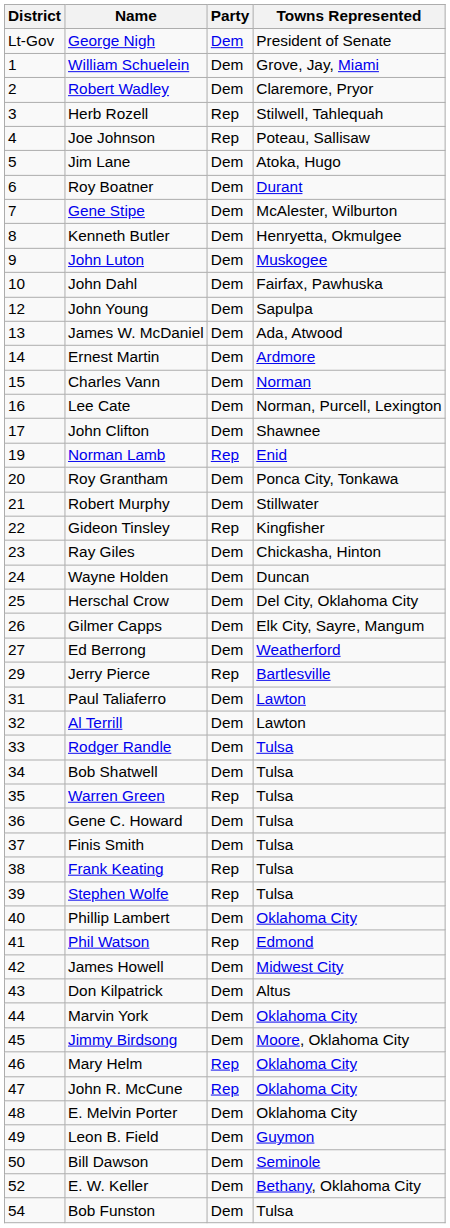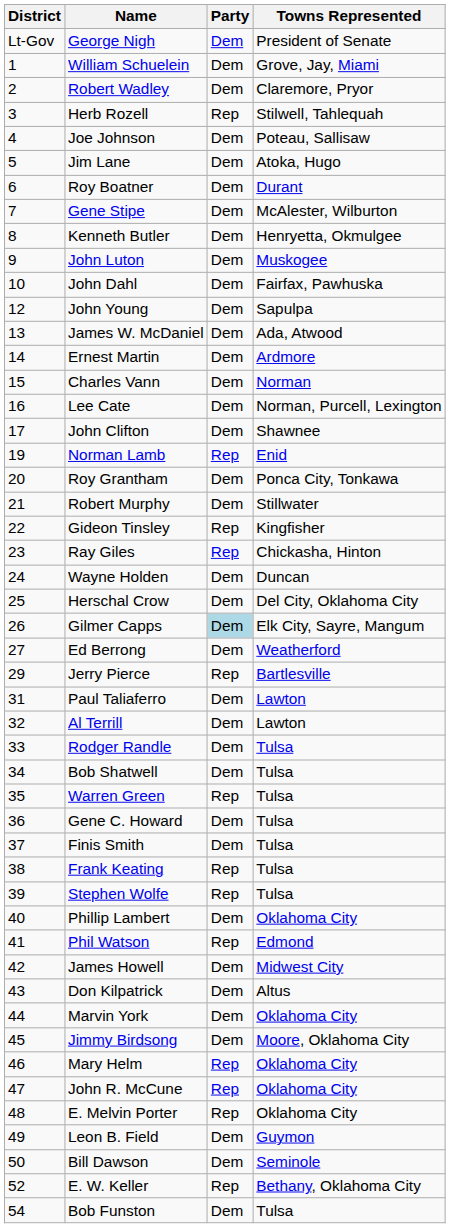 <table class="wikitable sortable">
 <tr>
 <th>District</th>
 <th>Name</th>
 <th>Party</th>
 <th>Towns Represented</th>
 </tr>
 <tr>
 <td>Lt-Gov</td>
 <td><a href='#'>George Nigh</a></td>
 <td><a href='#'>Dem</a></td>
 <td>President of Senate</td>
 </tr>
 <tr>
 <td>1</td>
 <td><a href='#'>William Schuelein</a></td>
 <td>Dem</td>
 <td>Grove, Jay, <a href='#'>Miami</a></td>
 </tr>
 <tr>
 <td>2</td>
 <td><a href='#'>Robert Wadley</a></td>
 <td>Dem</td>
 <td>Claremore, Pryor</td>
 </tr>
 <tr>
 <td>3</td>
 <td>Herb Rozell</td>
 <td>Rep</td>
 <td>Stilwell, Tahlequah</td>
 </tr>
 <tr>
 <td>4</td>
 <td>Joe Johnson</td>
-<td>Rep</td>
+<td>Dem</td>
 <td>Poteau, Sallisaw</td>
 </tr>
 <tr>
 <td>5</td>
 <td>Jim Lane</td>
 <td>Dem</td>
 <td>Atoka, Hugo</td>
 </tr>
 <tr>
 <td>6</td>
 <td>Roy Boatner</td>
 <td>Dem</td>
 <td><a href='#'>Durant</a></td>
 </tr>
 <tr>
 <td>7</td>
 <td><a href='#'>Gene Stipe</a></td>
 <td>Dem</td>
 <td>McAlester, Wilburton</td>
 </tr>
 <tr>
 <td>8</td>
 <td>Kenneth Butler</td>
 <td>Dem</td>
 <td>Henryetta, Okmulgee</td>
 </tr>
 <tr>
 <td>9</td>
 <td><a href='#'>John Luton</a></td>
 <td>Dem</td>
 <td><a href='#'>Muskogee</a></td>
 </tr>
 <tr>
 <td>10</td>
 <td>John Dahl</td>
 <td>Dem</td>
 <td>Fairfax, Pawhuska</td>
 </tr>
 <tr>
 <td>12</td>
 <td>John Young</td>
 <td>Dem</td>
 <td>Sapulpa</td>
 </tr>
 <tr>
 <td>13</td>
 <td>James W. McDaniel</td>
 <td>Dem</td>
 <td>Ada, Atwood</td>
 </tr>
 <tr>
 <td>14</td>
 <td>Ernest Martin</td>
 <td>Dem</td>
 <td><a href='#'>Ardmore</a></td>
 </tr>
 <tr>
 <td>15</td>
 <td>Charles Vann</td>
 <td>Dem</td>
 <td><a href='#'>Norman</a></td>
 </tr>
 <tr>
 <td>16</td>
 <td>Lee Cate</td>
 <td>Dem</td>
 <td>Norman, Purcell, Lexington</td>
 </tr>
 <tr>
 <td>17</td>
 <td>John Clifton</td>
 <td>Dem</td>
 <td>Shawnee</td>
 </tr>
 <tr>
 <td>19</td>
 <td><a href='#'>Norman Lamb</a></td>
 <td><a href='#'>Rep</a></td>
 <td><a href='#'>Enid</a></td>
 </tr>
 <tr>
 <td>20</td>
 <td>Roy Grantham</td>
 <td>Dem</td>
 <td>Ponca City, Tonkawa</td>
 </tr>
 <tr>
 <td>21</td>
 <td>Robert Murphy</td>
 <td>Dem</td>
 <td>Stillwater</td>
 </tr>
 <tr>
 <td>22</td>
 <td>Gideon Tinsley</td>
 <td>Rep</td>
 <td>Kingfisher</td>
 </tr>
 <tr>
 <td>23</td>
 <td>Ray Giles</td>
-<td>Dem</td>
+<td><a href='#'>Rep</a></td>
 <td>Chickasha, Hinton</td>
 </tr>
 <tr>
 <td>24</td>
 <td>Wayne Holden</td>
 <td>Dem</td>
 <td>Duncan</td>
 </tr>
 <tr>
 <td>25</td>
 <td>Herschal Crow</td>
 <td>Dem</td>
 <td>Del City, Oklahoma City</td>
 </tr>
 <tr>
 <td>26</td>
 <td>Gilmer Capps</td>
-<td>Dem</td>
+<td style="background: lightblue;">Dem</td>
 <td>Elk City, Sayre, Mangum</td>
 </tr>
 <tr>
 <td>27</td>
 <td>Ed Berrong</td>
 <td>Dem</td>
 <td><a href='#'>Weatherford</a></td>
 </tr>
 <tr>
 <td>29</td>
 <td>Jerry Pierce</td>
 <td>Rep</td>
 <td><a href='#'>Bartlesville</a></td>
 </tr>
 <tr>
 <td>31</td>
 <td>Paul Taliaferro</td>
 <td>Dem</td>
 <td><a href='#'>Lawton</a></td>
 </tr>
 <tr>
 <td>32</td>
 <td><a href='#'>Al Terrill</a></td>
 <td>Dem</td>
 <td>Lawton</td>
 </tr>
 <tr>
 <td>33</td>
 <td><a href='#'>Rodger Randle</a></td>
 <td>Dem</td>
 <td><a href='#'>Tulsa</a></td>
 </tr>
 <tr>
 <td>34</td>
 <td>Bob Shatwell</td>
 <td>Dem</td>
 <td>Tulsa</td>
 </tr>
 <tr>
 <td>35</td>
 <td><a href='#'>Warren Green</a></td>
 <td>Rep</td>
 <td>Tulsa</td>
 </tr>
 <tr>
 <td>36</td>
 <td>Gene C. Howard</td>
 <td>Dem</td>
 <td>Tulsa</td>
 </tr>
 <tr>
 <td>37</td>
 <td>Finis Smith</td>
 <td>Dem</td>
 <td>Tulsa</td>
 </tr>
 <tr>
 <td>38</td>
 <td><a href='#'>Frank Keating</a></td>
 <td>Rep</td>
 <td>Tulsa</td>
 </tr>
 <tr>
 <td>39</td>
 <td><a href='#'>Stephen Wolfe</a></td>
 <td>Rep</td>
 <td>Tulsa</td>
 </tr>
 <tr>
 <td>40</td>
 <td>Phillip Lambert</td>
 <td>Dem</td>
 <td><a href='#'>Oklahoma City</a></td>
 </tr>
 <tr>
 <td>41</td>
 <td><a href='#'>Phil Watson</a></td>
 <td>Rep</td>
 <td><a href='#'>Edmond</a></td>
 </tr>
 <tr>
 <td>42</td>
 <td>James Howell</td>
 <td>Dem</td>
 <td><a href='#'>Midwest City</a></td>
 </tr>
 <tr>
 <td>43</td>
 <td>Don Kilpatrick</td>
 <td>Dem</td>
 <td>Altus</td>
 </tr>
 <tr>
 <td>44</td>
 <td>Marvin York</td>
 <td>Dem</td>
 <td><a href='#'>Oklahoma City</a></td>
 </tr>
 <tr>
 <td>45</td>
 <td><a href='#'>Jimmy Birdsong</a></td>
 <td>Dem</td>
 <td><a href='#'>Moore</a>, Oklahoma City</td>
 </tr>
 <tr>
 <td>46</td>
 <td>Mary Helm</td>
 <td><a href='#'>Rep</a></td>
 <td><a href='#'>Oklahoma City</a></td>
 </tr>
 <tr>
 <td>47</td>
 <td>John R. McCune</td>
 <td><a href='#'>Rep</a></td>
 <td><a href='#'>Oklahoma City</a></td>
 </tr>
 <tr>
 <td>48</td>
 <td>E. Melvin Porter</td>
-<td>Dem</td>
+<td>Rep</td>
 <td>Oklahoma City</td>
 </tr>
 <tr>
 <td>49</td>
 <td>Leon B. Field</td>
 <td>Dem</td>
 <td><a href='#'>Guymon</a></td>
 </tr>
 <tr>
 <td>50</td>
 <td>Bill Dawson</td>
 <td>Dem</td>
 <td><a href='#'>Seminole</a></td>
 </tr>
 <tr>
 <td>52</td>
 <td>E. W. Keller</td>
-<td>Dem</td>
+<td>Rep</td>
 <td><a href='#'>Bethany</a>, Oklahoma City</td>
 </tr>
 <tr>
 <td>54</td>
 <td>Bob Funston</td>
 <td>Dem</td>
 <td>Tulsa</td>
 </tr>
 </table>
